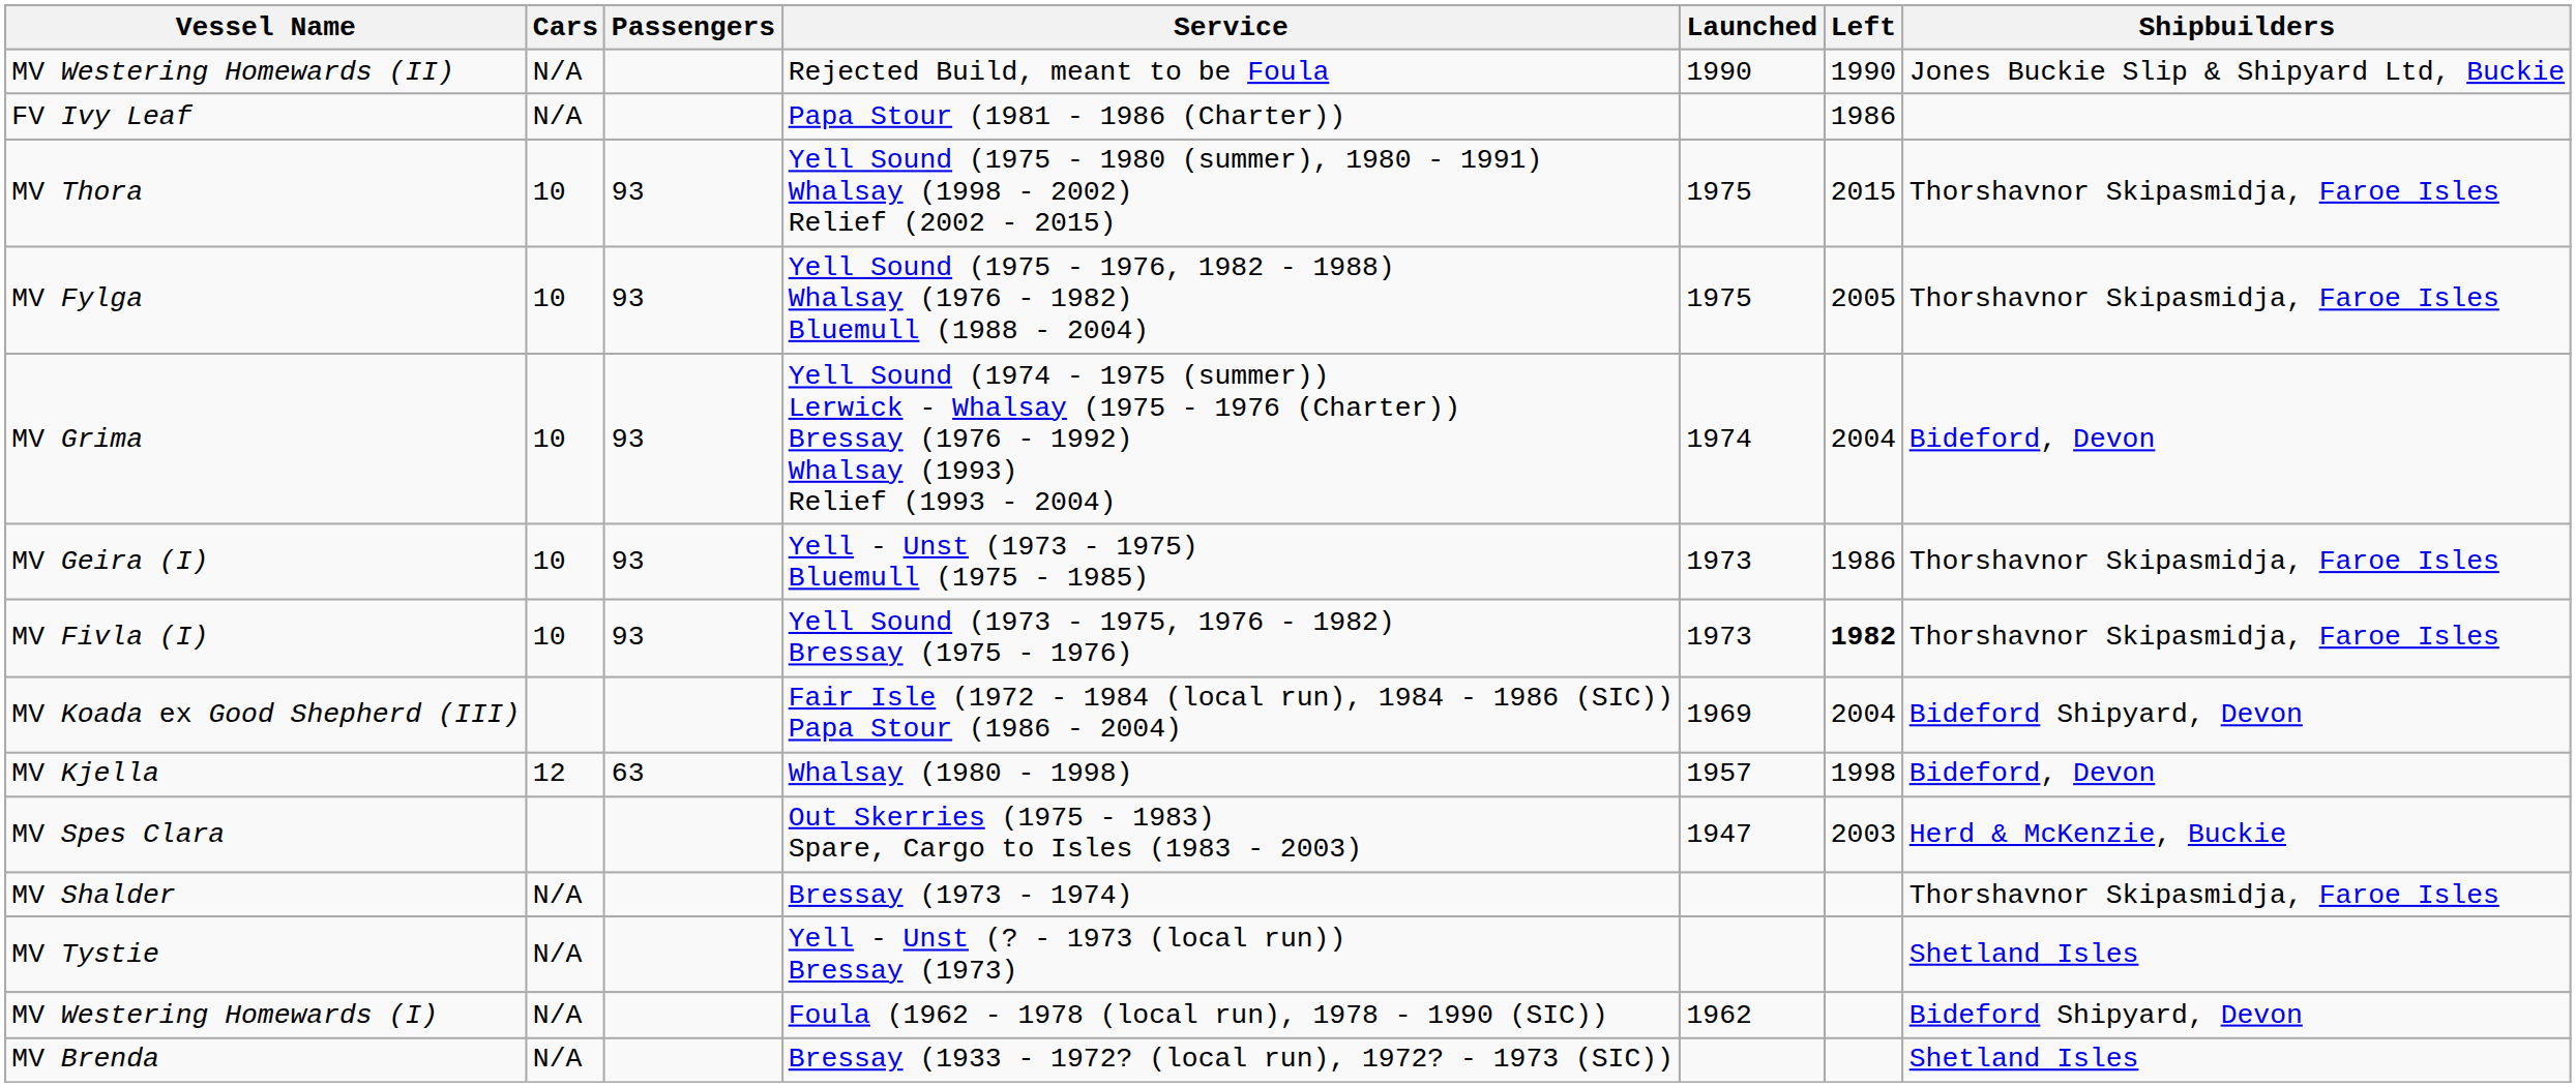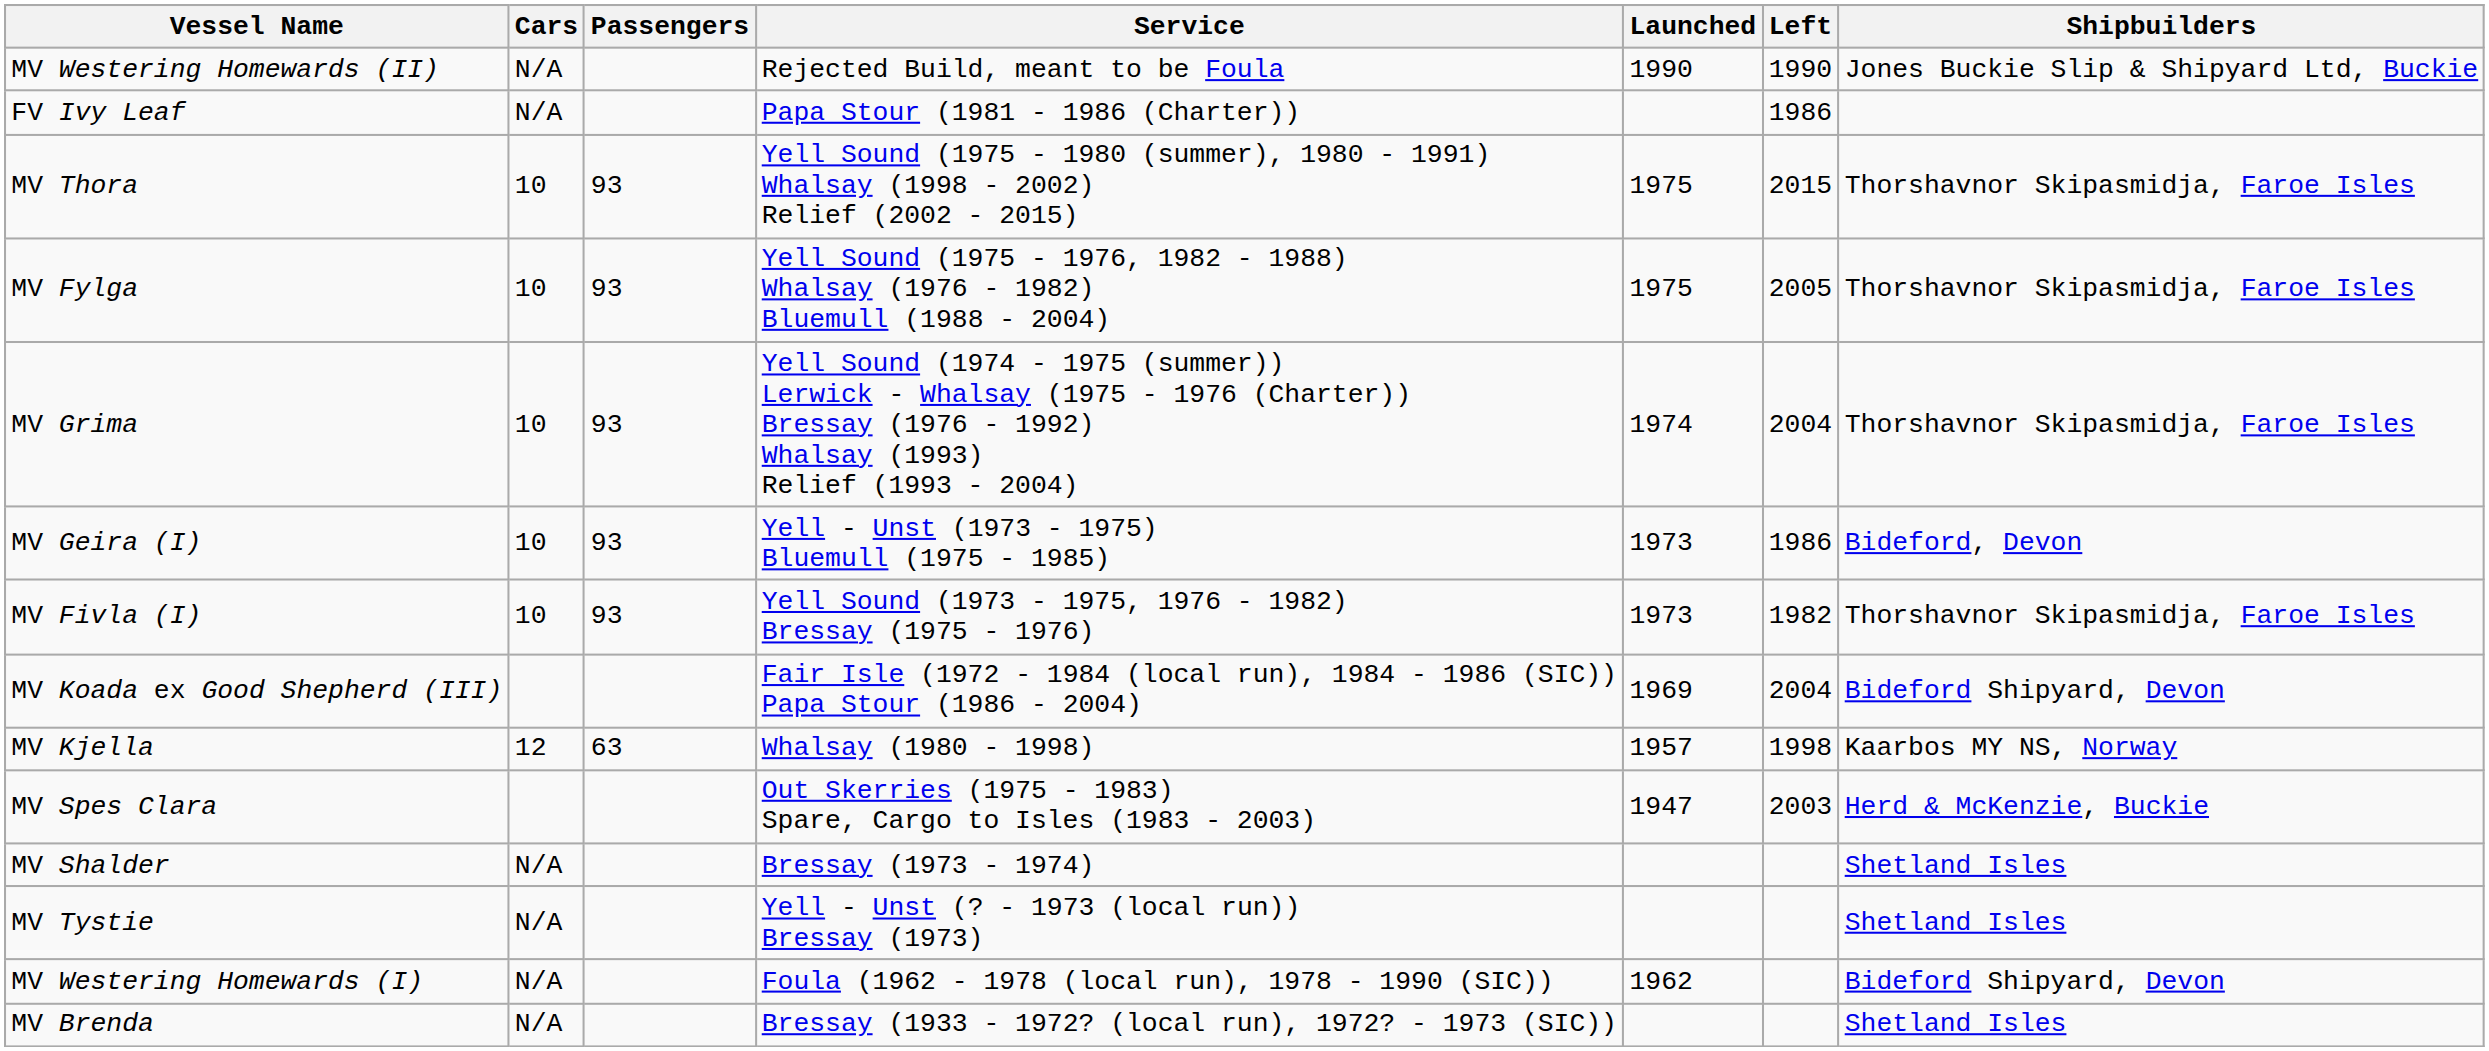 <table class="wikitable">
 <tr>
 <th>Vessel Name</th>
 <th>Cars</th>
 <th>Passengers</th>
 <th>Service</th>
 <th>Launched</th>
 <th>Left</th>
 <th>Shipbuilders</th>
 </tr>
 <tr>
 <td>MV <em>Westering Homewards (II)</em></td>
 <td>N/A</td>
 <td></td>
 <td>Rejected Build, meant to be <a href='#'>Foula</a></td>
 <td>1990</td>
 <td>1990</td>
 <td>Jones Buckie Slip & Shipyard Ltd, <a href='#'>Buckie</a></td>
 </tr>
 <tr>
 <td>FV <em>Ivy Leaf</em></td>
 <td>N/A</td>
 <td></td>
 <td><a href='#'>Papa Stour</a> (1981 - 1986 (Charter))</td>
 <td></td>
 <td>1986</td>
 <td></td>
 </tr>
 <tr>
 <td>MV <em>Thora</em></td>
 <td>10</td>
 <td>93</td>
 <td><a href='#'>Yell Sound</a> (1975 - 1980 (summer), 1980 - 1991)<br><a href='#'>Whalsay</a> (1998 - 2002)<br>Relief (2002 - 2015)</td>
 <td>1975</td>
 <td>2015</td>
 <td>Thorshavnor Skipasmidja, <a href='#'>Faroe Isles</a></td>
 </tr>
 <tr>
 <td>MV <em>Fylga</em></td>
 <td>10</td>
 <td>93</td>
 <td><a href='#'>Yell Sound</a> (1975 - 1976, 1982 - 1988)<br><a href='#'>Whalsay</a> (1976 - 1982)<br><a href='#'>Bluemull</a> (1988 - 2004)</td>
 <td>1975</td>
 <td>2005</td>
 <td>Thorshavnor Skipasmidja, <a href='#'>Faroe Isles</a></td>
 </tr>
 <tr>
 <td>MV <em>Grima</em></td>
 <td>10</td>
 <td>93</td>
 <td><a href='#'>Yell Sound</a> (1974 - 1975 (summer))<br><a href='#'>Lerwick</a> - <a href='#'>Whalsay</a> (1975 - 1976 (Charter))<br><a href='#'>Bressay</a> (1976 - 1992)<br><a href='#'>Whalsay</a> (1993)<br>Relief (1993 - 2004)</td>
 <td>1974</td>
 <td>2004</td>
-<td><a href='#'>Bideford</a>, <a href='#'>Devon</a></td>
+<td>Thorshavnor Skipasmidja, <a href='#'>Faroe Isles</a></td>
 </tr>
 <tr>
 <td>MV <em>Geira (I)</em></td>
 <td>10</td>
 <td>93</td>
 <td><a href='#'>Yell</a> - <a href='#'>Unst</a> (1973 - 1975)<br><a href='#'>Bluemull</a> (1975 - 1985)</td>
 <td>1973</td>
 <td>1986</td>
-<td>Thorshavnor Skipasmidja, <a href='#'>Faroe Isles</a></td>
+<td><a href='#'>Bideford</a>, <a href='#'>Devon</a></td>
 </tr>
 <tr>
 <td>MV <em>Fivla (I)</em></td>
 <td>10</td>
 <td>93</td>
 <td><a href='#'>Yell Sound</a> (1973 - 1975, 1976 - 1982)<br><a href='#'>Bressay</a> (1975 - 1976)</td>
 <td>1973</td>
-<td><strong>1982</strong></td>
+<td>1982</td>
 <td>Thorshavnor Skipasmidja, <a href='#'>Faroe Isles</a></td>
 </tr>
 <tr>
 <td>MV <em>Koada</em> ex <em>Good Shepherd (III)</em></td>
 <td></td>
 <td></td>
 <td><a href='#'>Fair Isle</a> (1972 - 1984 (local run), 1984 - 1986 (SIC))<br><a href='#'>Papa Stour</a> (1986 - 2004)</td>
 <td>1969</td>
 <td>2004</td>
 <td><a href='#'>Bideford</a> Shipyard, <a href='#'>Devon</a></td>
 </tr>
 <tr>
 <td>MV <em>Kjella</em></td>
 <td>12</td>
 <td>63</td>
 <td><a href='#'>Whalsay</a> (1980 - 1998)</td>
 <td>1957</td>
 <td>1998</td>
-<td><a href='#'>Bideford</a>, <a href='#'>Devon</a></td>
+<td>Kaarbos MY NS, <a href='#'>Norway</a></td>
 </tr>
 <tr>
 <td>MV <em>Spes Clara</em></td>
 <td></td>
 <td></td>
 <td><a href='#'>Out Skerries</a> (1975 - 1983)<br>Spare, Cargo to Isles (1983 - 2003)</td>
 <td>1947</td>
 <td>2003</td>
 <td><a href='#'>Herd & McKenzie</a>, <a href='#'>Buckie</a></td>
 </tr>
 <tr>
 <td>MV <em>Shalder</em></td>
 <td>N/A</td>
 <td></td>
 <td><a href='#'>Bressay</a> (1973 - 1974)</td>
 <td></td>
 <td></td>
-<td>Thorshavnor Skipasmidja, <a href='#'>Faroe Isles</a></td>
+<td><a href='#'>Shetland Isles</a></td>
 </tr>
 <tr>
 <td>MV <em>Tystie</em></td>
 <td>N/A</td>
 <td></td>
 <td><a href='#'>Yell</a> - <a href='#'>Unst</a> (? - 1973 (local run))<br><a href='#'>Bressay</a> (1973)</td>
 <td></td>
 <td></td>
 <td><a href='#'>Shetland Isles</a></td>
 </tr>
 <tr>
 <td>MV <em>Westering Homewards (I)</em></td>
 <td>N/A</td>
 <td></td>
 <td><a href='#'>Foula</a> (1962 - 1978 (local run), 1978 - 1990 (SIC))</td>
 <td>1962</td>
 <td></td>
 <td><a href='#'>Bideford</a> Shipyard, <a href='#'>Devon</a></td>
 </tr>
 <tr>
 <td>MV <em>Brenda</em></td>
 <td>N/A</td>
 <td></td>
 <td><a href='#'>Bressay</a> (1933 - 1972? (local run), 1972? - 1973 (SIC))</td>
 <td></td>
 <td></td>
 <td><a href='#'>Shetland Isles</a></td>
 </tr>
 </table>
